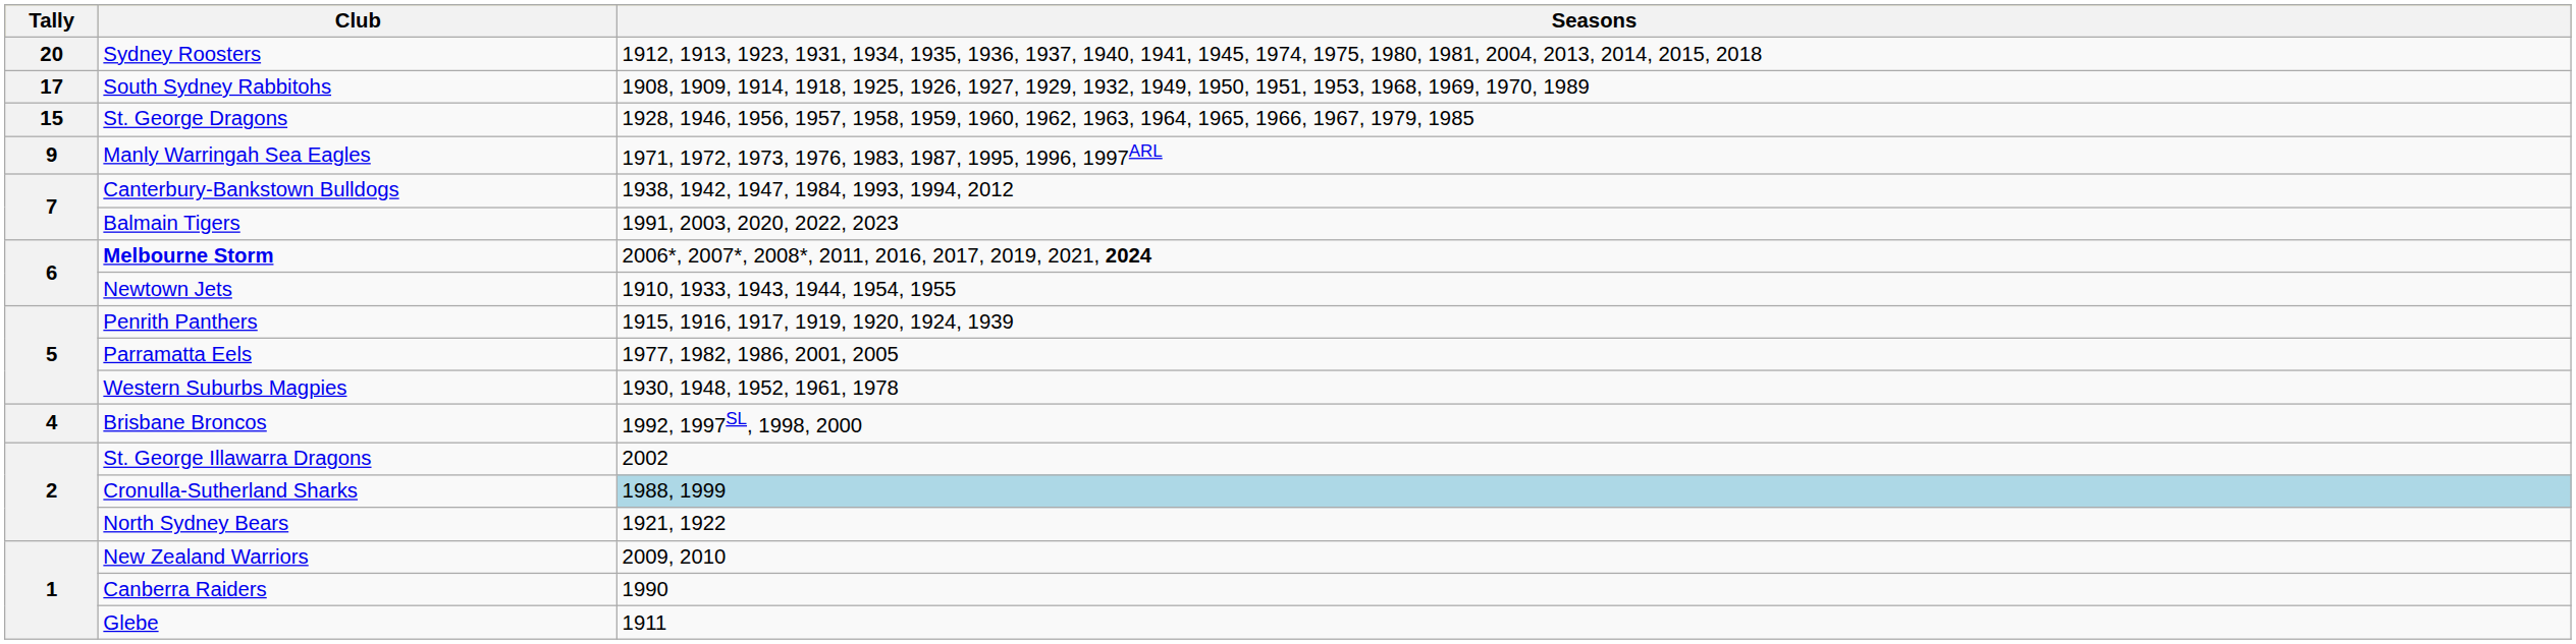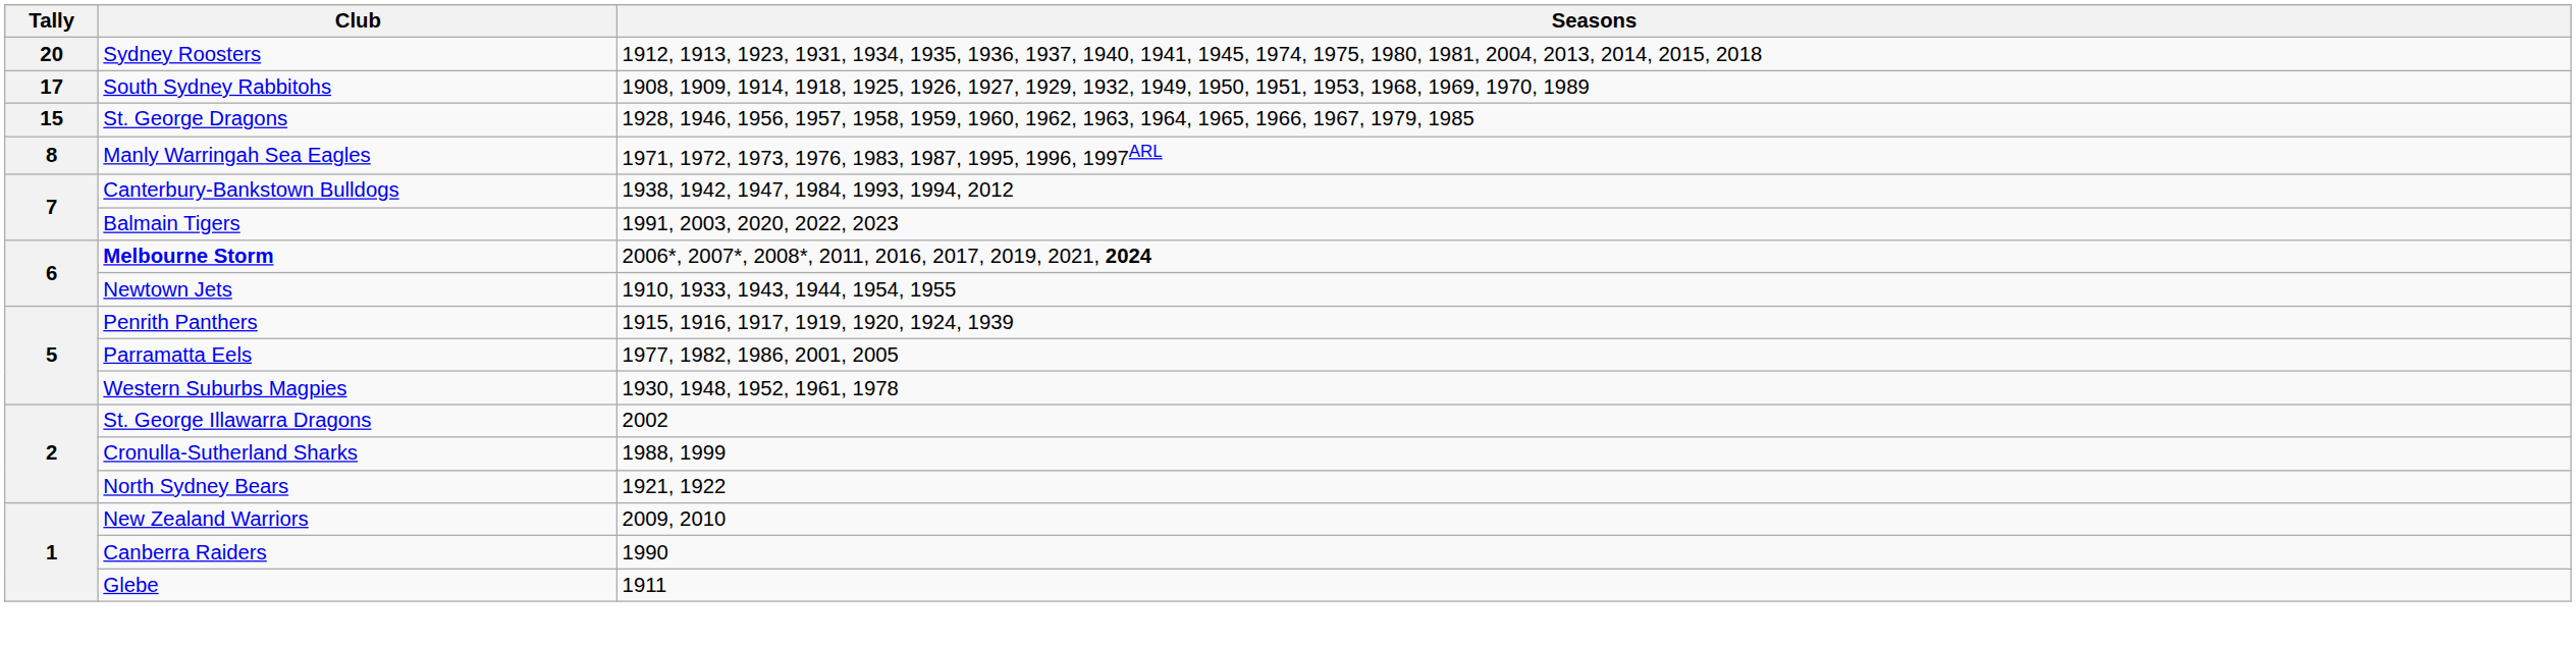 <table class="wikitable" style="width:100%">
 <tr style="background:#bdb76b;">
 <th>Tally</th>
 <th>Club</th>
 <th>Seasons</th>
 </tr>
 <tr>
 <th>20</th>
 <td> <a href='#'>Sydney Roosters</a></td>
 <td>1912, 1913, 1923, 1931, 1934, 1935, 1936, 1937, 1940, 1941, 1945, 1974, 1975, 1980, 1981, 2004, 2013, 2014, 2015, 2018</td>
 </tr>
 <tr>
 <th>17</th>
 <td> <a href='#'>South Sydney Rabbitohs</a></td>
 <td>1908, 1909, 1914, 1918, 1925, 1926, 1927, 1929, 1932, 1949, 1950, 1951, 1953, 1968, 1969, 1970, 1989</td>
 </tr>
 <tr>
 <th>15</th>
 <td> <a href='#'>St. George Dragons</a></td>
 <td>1928, 1946, 1956, 1957, 1958, 1959, 1960, 1962, 1963, 1964, 1965, 1966, 1967, 1979, 1985</td>
 </tr>
 <tr>
-<th>9</th>
+<th>8</th>
 <td> <a href='#'>Manly Warringah Sea Eagles</a></td>
 <td>1971, 1972, 1973, 1976, 1983, 1987, 1995, 1996, 1997<sup><a href='#'>ARL</a></sup></td>
 </tr>
 <tr>
 <th rowspan="2">7</th>
 <td> <a href='#'>Canterbury-Bankstown Bulldogs</a></td>
 <td>1938, 1942, 1947, 1984, 1993, 1994, 2012</td>
 </tr>
 <tr>
 <td> <a href='#'>Balmain Tigers</a></td>
 <td>1991, 2003, 2020, 2022, 2023</td>
 </tr>
 <tr>
 <th rowspan="2">6</th>
 <td> <strong><a href='#'>Melbourne Storm</a></strong></td>
 <td><span>2006</span>*, <span>2007</span>*, <span>2008</span>*, 2011, 2016, 2017, 2019, 2021, <strong>2024</strong></td>
 </tr>
 <tr>
 <td> <a href='#'>Newtown Jets</a></td>
 <td>1910, 1933, 1943, 1944, 1954, 1955</td>
 </tr>
 <tr>
 <th rowspan="3">5</th>
 <td> <a href='#'>Penrith Panthers</a></td>
 <td>1915, 1916, 1917, 1919, 1920, 1924, 1939</td>
 </tr>
 <tr>
 <td> <a href='#'>Parramatta Eels</a></td>
 <td>1977, 1982, 1986, 2001, 2005</td>
 </tr>
 <tr>
 <td> <a href='#'>Western Suburbs Magpies</a></td>
 <td>1930, 1948, 1952, 1961, 1978</td>
 </tr>
 <tr>
-<th>4</th>
-<td> <a href='#'>Brisbane Broncos</a></td>
-<td>1992, 1997<sup><a href='#'>SL</a></sup>, 1998, 2000</td>
-</tr>
-<tr>
 <th rowspan="3">2</th>
 <td> <a href='#'>St. George Illawarra Dragons</a></td>
 <td>2002</td>
 </tr>
 <tr>
 <td> <a href='#'>Cronulla-Sutherland Sharks</a></td>
-<td style="background: lightblue;">1988, 1999</td>
+<td>1988, 1999</td>
 </tr>
 <tr>
 <td> <a href='#'>North Sydney Bears</a></td>
 <td>1921, 1922</td>
 </tr>
 <tr>
 <th rowspan="3">1</th>
 <td> <a href='#'>New Zealand Warriors</a></td>
 <td>2009, 2010</td>
 </tr>
 <tr>
 <td> <a href='#'>Canberra Raiders</a></td>
 <td>1990</td>
 </tr>
 <tr>
 <td> <a href='#'>Glebe</a></td>
 <td>1911</td>
 </tr>
 </table>
